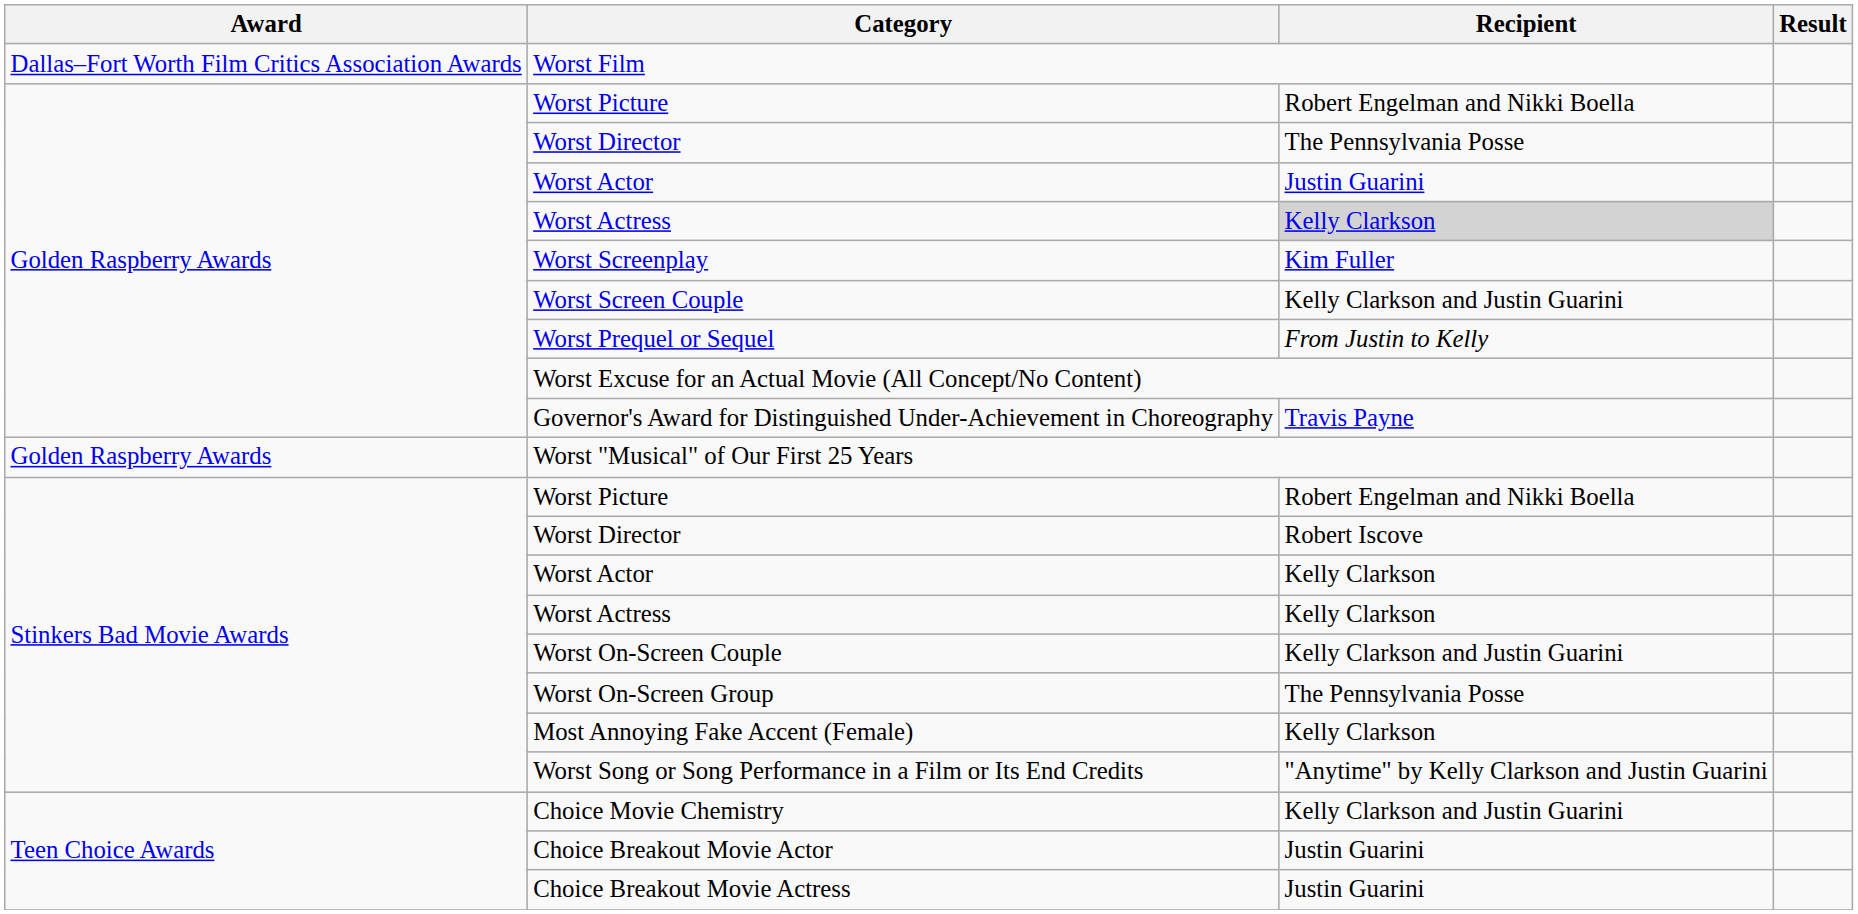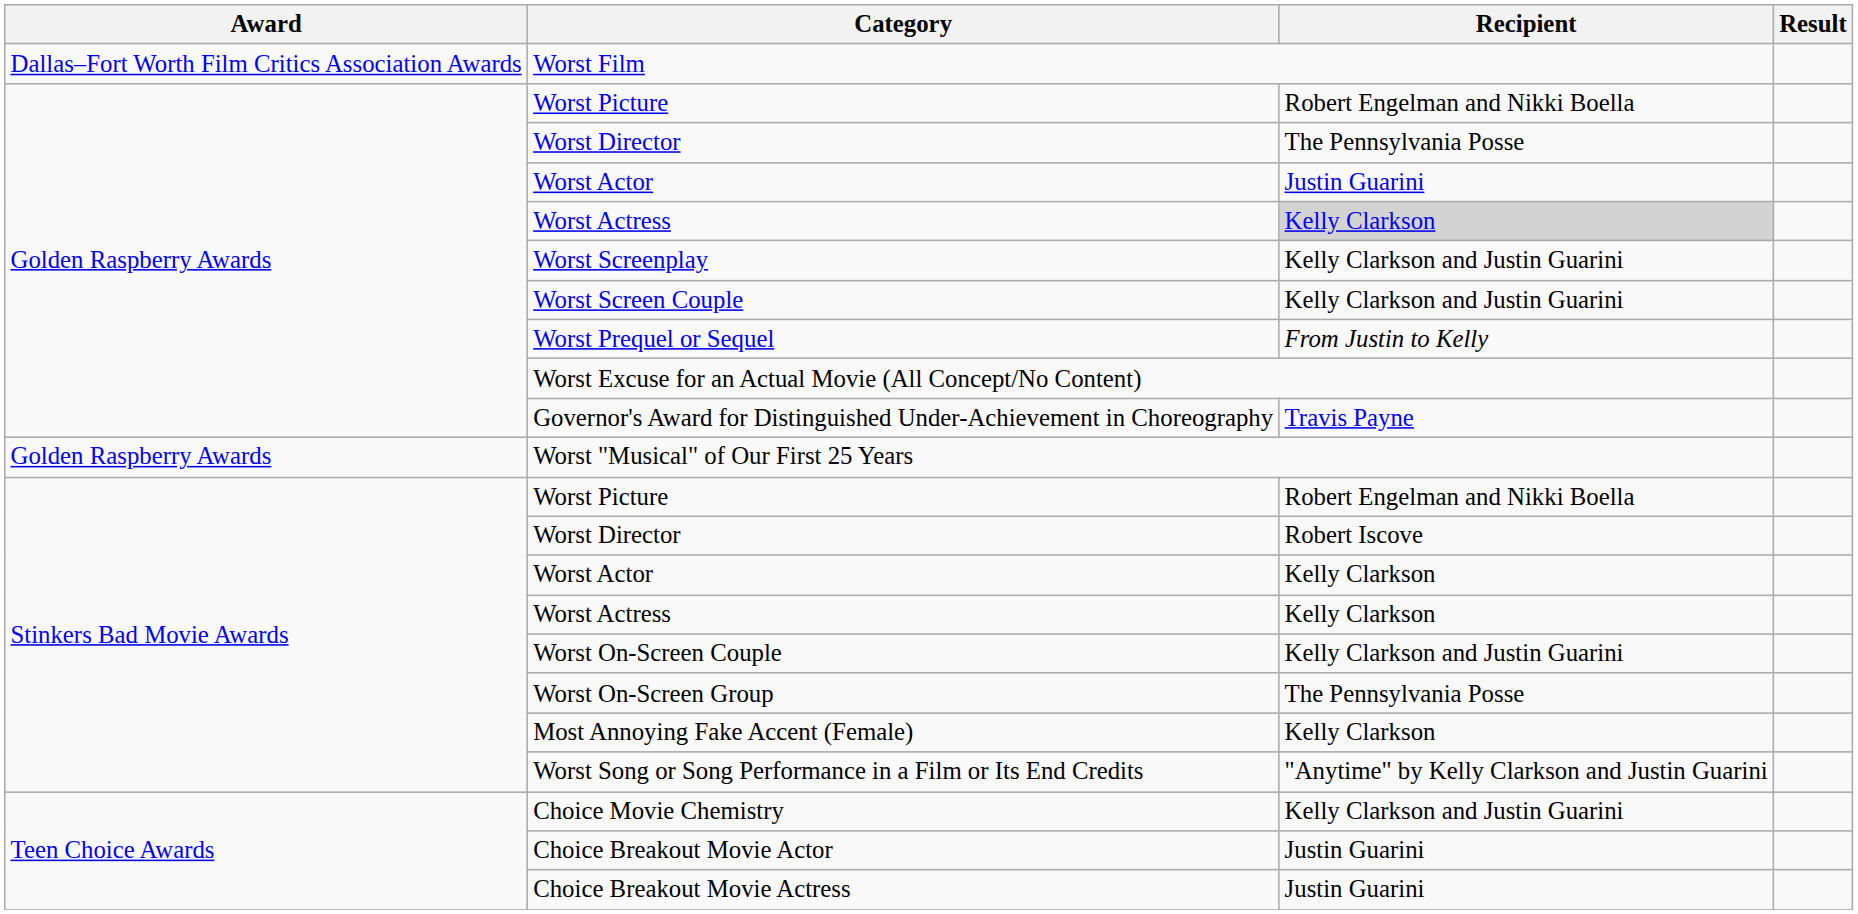 <table class="wikitable">
 <tr>
 <th>Award</th>
 <th>Category</th>
 <th>Recipient</th>
 <th>Result</th>
 </tr>
 <tr>
 <td><a href='#'>Dallas–Fort Worth Film Critics Association Awards</a></td>
 <td colspan="2"><a href='#'>Worst Film</a></td>
 <td></td>
 </tr>
 <tr>
 <td rowspan="9"><a href='#'>Golden Raspberry Awards </a></td>
 <td><a href='#'>Worst Picture</a></td>
 <td>Robert Engelman and Nikki Boella</td>
 <td></td>
 </tr>
 <tr>
 <td><a href='#'>Worst Director</a></td>
 <td>The Pennsylvania Posse</td>
 <td></td>
 </tr>
 <tr>
 <td><a href='#'>Worst Actor</a></td>
 <td><a href='#'>Justin Guarini</a></td>
 <td></td>
 </tr>
 <tr>
 <td><a href='#'>Worst Actress</a></td>
 <td style="background: lightgrey;"><a href='#'>Kelly Clarkson</a></td>
 <td></td>
 </tr>
 <tr>
 <td><a href='#'>Worst Screenplay</a></td>
-<td><a href='#'>Kim Fuller</a></td>
+<td>Kelly Clarkson and Justin Guarini</td>
 <td></td>
 </tr>
 <tr>
 <td><a href='#'>Worst Screen Couple</a></td>
 <td>Kelly Clarkson and Justin Guarini</td>
 <td></td>
 </tr>
 <tr>
 <td><a href='#'>Worst Prequel or Sequel</a></td>
 <td><em>From Justin to Kelly</em> </td>
 <td></td>
 </tr>
 <tr>
 <td colspan="2">Worst Excuse for an Actual Movie (All Concept/No Content)</td>
 <td></td>
 </tr>
 <tr>
 <td>Governor's Award for Distinguished Under-Achievement in Choreography</td>
 <td><a href='#'>Travis Payne</a></td>
 <td></td>
 </tr>
 <tr>
 <td><a href='#'>Golden Raspberry Awards </a></td>
 <td colspan="2">Worst "Musical" of Our First 25 Years</td>
 <td></td>
 </tr>
 <tr>
 <td rowspan="8"><a href='#'>Stinkers Bad Movie Awards</a></td>
 <td>Worst Picture</td>
 <td>Robert Engelman and Nikki Boella</td>
 <td></td>
 </tr>
 <tr>
 <td>Worst Director</td>
 <td>Robert Iscove</td>
 <td></td>
 </tr>
 <tr>
 <td>Worst Actor</td>
 <td>Kelly Clarkson</td>
 <td></td>
 </tr>
 <tr>
 <td>Worst Actress</td>
 <td>Kelly Clarkson</td>
 <td></td>
 </tr>
 <tr>
 <td>Worst On-Screen Couple</td>
 <td>Kelly Clarkson and Justin Guarini</td>
 <td></td>
 </tr>
 <tr>
 <td>Worst On-Screen Group</td>
 <td>The Pennsylvania Posse</td>
 <td></td>
 </tr>
 <tr>
 <td>Most Annoying Fake Accent (Female)</td>
 <td>Kelly Clarkson</td>
 <td></td>
 </tr>
 <tr>
 <td>Worst Song or Song Performance in a Film or Its End Credits</td>
 <td>"Anytime" by Kelly Clarkson and Justin Guarini</td>
 <td></td>
 </tr>
 <tr>
 <td rowspan="3"><a href='#'>Teen Choice Awards</a></td>
 <td>Choice Movie Chemistry</td>
 <td>Kelly Clarkson and Justin Guarini</td>
 <td></td>
 </tr>
 <tr>
 <td>Choice Breakout Movie Actor</td>
 <td>Justin Guarini</td>
 <td></td>
 </tr>
 <tr>
 <td>Choice Breakout Movie Actress</td>
 <td>Justin Guarini</td>
 <td></td>
 </tr>
 </table>
